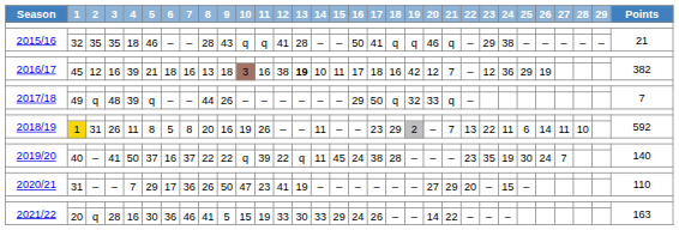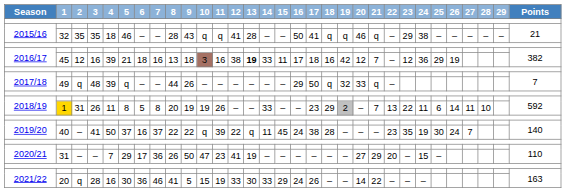 <table cellpadding="3" cellspacing="0" border="1" style="background:#fff; font-size:80%; line-height:13px; border:gray solid 1px; border-collapse:collapse;">
 <tr style="background:#ccc; text-align:center; color:white">
 <td style="background:#4180be;" width="65px"><strong>Season</strong></td>
 <td style="background:#8CB2D8;" width="15px"><strong>1</strong></td>
 <td style="background:#8CB2D8;" width="15px"><strong>2</strong></td>
 <td style="background:#8CB2D8;" width="15px"><strong>3</strong></td>
 <td style="background:#8CB2D8;" width="15px"><strong>4</strong></td>
 <td style="background:#8CB2D8;" width="15px"><strong>5</strong></td>
 <td style="background:#8CB2D8;" width="15px"><strong>6</strong></td>
 <td style="background:#8CB2D8;" width="15px"><strong>7</strong></td>
 <td style="background:#8CB2D8;" width="15px"><strong>8</strong></td>
 <td style="background:#8CB2D8;" width="15px"><strong>9</strong></td>
 <td style="background:#8CB2D8;" width="15px"><strong>10</strong></td>
 <td style="background:#8CB2D8;" width="15px"><strong>11</strong></td>
 <td style="background:#8CB2D8;" width="15px"><strong>12</strong></td>
 <td style="background:#8CB2D8;" width="15px"><strong>13</strong></td>
 <td style="background:#8CB2D8;" width="15px"><strong>14</strong></td>
 <td style="background:#8CB2D8;" width="15px"><strong>15</strong></td>
 <td style="background:#8CB2D8;" width="15px"><strong>16</strong></td>
 <td style="background:#8CB2D8;" width="15px"><strong>17</strong></td>
 <td style="background:#8CB2D8;" width="15px"><strong>18</strong></td>
 <td style="background:#8CB2D8;" width="15px"><strong>19</strong></td>
 <td style="background:#8CB2D8;" width="15px"><strong>20</strong></td>
 <td style="background:#8CB2D8;" width="15px"><strong>21</strong></td>
 <td style="background:#8CB2D8;" width="15px"><strong>22</strong></td>
 <td style="background:#8CB2D8;" width="15px"><strong>23</strong></td>
 <td style="background:#8CB2D8;" width="15px"><strong>24</strong></td>
 <td style="background:#8CB2D8;" width="15px"><strong>25</strong></td>
 <td style="background:#8CB2D8;" width="15px"><strong>26</strong></td>
 <td style="background:#8CB2D8;" width="15px"><strong>27</strong></td>
 <td style="background:#8CB2D8;" width="15px"><strong>28</strong></td>
 <td style="background:#8CB2D8;" width="15px"><strong>29</strong></td>
 <td style="background:#4180be;" width="30px"><strong>Points</strong></td>
 </tr>
 <tr>
 <td colspan=31></td>
 </tr>
 <tr align=center>
 <td rowspan=2 width=66px><a href='#'>2015/16</a></td>
 <th></th>
 <th></th>
 <th></th>
 <th></th>
 <th></th>
 <th></th>
 <th></th>
 <th></th>
 <th></th>
 <th></th>
 <th></th>
 <th></th>
 <th></th>
 <th></th>
 <th></th>
 <th></th>
 <th></th>
 <th></th>
 <th></th>
 <th></th>
 <th></th>
 <th></th>
 <th></th>
 <th></th>
 <th></th>
 <th></th>
 <th></th>
 <th></th>
 <th></th>
 <td rowspan=2 width=66px>21</td>
 </tr>
 <tr align=center>
 <td>32</td>
 <td>35</td>
 <td>35</td>
 <td>18</td>
 <td>46</td>
 <td>–</td>
 <td>–</td>
 <td>28</td>
 <td>43</td>
 <td>q</td>
 <td>q</td>
 <td>41</td>
 <td>28</td>
 <td>–</td>
 <td>–</td>
 <td>50</td>
 <td>41</td>
 <td>q</td>
 <td>q</td>
 <td>46</td>
 <td>q</td>
 <td>–</td>
 <td>29</td>
 <td>38</td>
 <td>–</td>
 <td>–</td>
 <td>–</td>
 <td>–</td>
 <td>–</td>
 </tr>
 <tr>
 <td colspan=31></td>
 </tr>
 <tr align=center>
 <td rowspan=2 width=66px><a href='#'>2016/17</a></td>
 <th></th>
 <th></th>
 <th></th>
 <th></th>
 <th></th>
 <th></th>
 <th></th>
 <th></th>
 <th></th>
 <th></th>
 <th></th>
 <th></th>
 <th></th>
 <th></th>
 <th></th>
 <th></th>
 <th></th>
 <th></th>
 <th></th>
 <th></th>
 <th></th>
 <th></th>
 <th></th>
 <th></th>
 <th></th>
 <th></th>
 <th></th>
 <th></th>
 <th></th>
 <td rowspan=2 width=66px>382</td>
 </tr>
 <tr align=center>
 <td>45</td>
 <td>12</td>
 <td>16</td>
 <td>39</td>
 <td>21</td>
 <td>18</td>
 <td>16</td>
 <td>13</td>
 <td>18</td>
 <td bgcolor=#a57164>3</td>
 <td>16</td>
 <td>38</td>
 <td><strong>19</strong></td>
-<td>10</td>
+<td>33</td>
 <td>11</td>
 <td>17</td>
 <td>18</td>
 <td>16</td>
 <td>42</td>
 <td>12</td>
 <td>7</td>
 <td>–</td>
 <td>12</td>
 <td>36</td>
 <td>29</td>
 <td>19</td>
 <td></td>
 <td></td>
 <td></td>
 </tr>
 <tr>
 <td colspan=31></td>
 </tr>
 <tr align=center>
 <td rowspan="2" style="width:66px;"><a href='#'>2017/18</a></td>
 <th></th>
 <th></th>
 <th></th>
 <th></th>
 <th></th>
 <th></th>
 <th></th>
 <th></th>
 <th></th>
 <th></th>
 <th></th>
 <th></th>
 <th></th>
 <th></th>
 <th></th>
 <th></th>
 <th></th>
 <th></th>
 <th></th>
 <th></th>
 <th></th>
 <th></th>
 <th></th>
 <th></th>
 <th></th>
 <th></th>
 <th></th>
 <th></th>
 <th></th>
 <td rowspan="2" style="width:66px;">7</td>
 </tr>
 <tr align=center>
 <td>49</td>
 <td>q</td>
 <td>48</td>
 <td>39</td>
 <td>q</td>
 <td>–</td>
 <td>–</td>
 <td>44</td>
 <td>26</td>
 <td>–</td>
 <td>–</td>
 <td>–</td>
 <td>–</td>
 <td>–</td>
 <td>–</td>
 <td>29</td>
 <td>50</td>
 <td>q</td>
 <td>32</td>
 <td>33</td>
 <td>q</td>
 <td>–</td>
 <td></td>
 <td></td>
 <td></td>
 <td></td>
 <td></td>
 <td></td>
 <td></td>
 </tr>
 <tr>
 <td colspan=31></td>
 </tr>
 <tr align=center>
 <td rowspan="2" style="width:66px;"><a href='#'>2018/19</a></td>
 <th></th>
 <th></th>
 <th></th>
 <th></th>
 <th></th>
 <th></th>
 <th></th>
 <th></th>
 <th></th>
 <th></th>
 <th></th>
 <th></th>
 <th></th>
 <th></th>
 <th></th>
 <th></th>
 <th></th>
 <th></th>
 <th></th>
 <th></th>
 <th></th>
 <th></th>
 <th></th>
 <th></th>
 <th></th>
 <th></th>
 <th></th>
 <th></th>
 <th></th>
 <td rowspan="2" style="width:66px;">592</td>
 </tr>
 <tr align=center>
 <td bgcolor=gold>1</td>
 <td>31</td>
 <td>26</td>
 <td>11</td>
 <td>8</td>
 <td>5</td>
 <td>8</td>
 <td>20</td>
-<td>16</td>
+<td>19</td>
 <td>19</td>
 <td>26</td>
 <td>–</td>
 <td>–</td>
-<td>11</td>
+<td>33</td>
 <td>–</td>
 <td>–</td>
 <td>23</td>
 <td>29</td>
 <td bgcolor=silver>2</td>
 <td>–</td>
 <td>7</td>
 <td>13</td>
 <td>22</td>
 <td>11</td>
 <td>6</td>
 <td>14</td>
 <td>11</td>
 <td>10</td>
 <td></td>
 </tr>
 <tr>
 <td colspan=31></td>
 </tr>
 <tr align=center>
 <td rowspan="2" style="width:66px;"><a href='#'>2019/20</a></td>
 <th></th>
 <th></th>
 <th></th>
 <th></th>
 <th></th>
 <th></th>
 <th></th>
 <th></th>
 <th></th>
 <th></th>
 <th></th>
 <th></th>
 <th></th>
 <th></th>
 <th></th>
 <th></th>
 <th></th>
 <th></th>
 <th></th>
 <th></th>
 <th></th>
 <th></th>
 <th></th>
 <th></th>
 <th></th>
 <th></th>
 <th></th>
 <th></th>
 <th></th>
 <td rowspan="2" style="width:66px;">140</td>
 </tr>
 <tr align=center>
 <td>40</td>
 <td>–</td>
 <td>41</td>
 <td>50</td>
 <td>37</td>
 <td>16</td>
 <td>37</td>
 <td>22</td>
 <td>22</td>
 <td>q</td>
 <td>39</td>
 <td>22</td>
 <td>q</td>
 <td>11</td>
 <td>45</td>
 <td>24</td>
 <td>38</td>
 <td>28</td>
 <td>–</td>
 <td>–</td>
 <td>–</td>
 <td>23</td>
 <td>35</td>
 <td>19</td>
 <td>30</td>
 <td>24</td>
 <td>7</td>
 <td></td>
 <td></td>
 </tr>
 <tr>
 <td colspan=31></td>
 </tr>
 <tr align=center>
 <td rowspan="2" style="width:66px;"><a href='#'>2020/21</a></td>
 <th></th>
 <th></th>
 <th></th>
 <th></th>
 <th></th>
 <th></th>
 <th></th>
 <th></th>
 <th></th>
 <th></th>
 <th></th>
 <th></th>
 <th></th>
 <th></th>
 <th></th>
 <th></th>
 <th></th>
 <th></th>
 <th></th>
 <th></th>
 <th></th>
 <th></th>
 <th></th>
 <th></th>
 <th></th>
 <th></th>
 <th></th>
 <th></th>
 <th></th>
 <td rowspan="2" style="width:66px;">110</td>
 </tr>
 <tr align=center>
 <td>31</td>
 <td>–</td>
 <td>–</td>
 <td>7</td>
 <td>29</td>
 <td>17</td>
 <td>36</td>
 <td>26</td>
 <td>50</td>
 <td>47</td>
 <td>23</td>
 <td>41</td>
 <td>19</td>
 <td>–</td>
 <td>–</td>
 <td>–</td>
 <td>–</td>
 <td>–</td>
 <td>–</td>
 <td>27</td>
 <td>29</td>
 <td>20</td>
 <td>–</td>
 <td>15</td>
 <td>–</td>
 <td></td>
 <td></td>
 <td></td>
 <td></td>
 </tr>
 <tr>
 <td colspan=31></td>
 </tr>
 <tr align=center>
 <td rowspan="2" style="width:66px;"><a href='#'>2021/22</a></td>
 <th></th>
 <th></th>
 <th></th>
 <th></th>
 <th></th>
 <th></th>
 <th></th>
 <th></th>
 <th></th>
 <th></th>
 <th></th>
 <th></th>
 <th></th>
 <th></th>
 <th></th>
 <th></th>
 <th></th>
 <th></th>
 <th></th>
 <th></th>
 <th></th>
 <th></th>
 <th></th>
 <th></th>
 <th></th>
 <th></th>
 <th></th>
 <th></th>
 <th></th>
 <td rowspan="2" style="width:66px;">163</td>
 </tr>
 <tr align=center>
 <td>20</td>
 <td>q</td>
 <td>28</td>
 <td>16</td>
 <td>30</td>
 <td>36</td>
 <td>46</td>
 <td>41</td>
 <td>5</td>
 <td>15</td>
 <td>19</td>
 <td>33</td>
 <td>30</td>
 <td>33</td>
 <td>29</td>
 <td>24</td>
 <td>26</td>
 <td>–</td>
 <td>–</td>
 <td>14</td>
 <td>22</td>
 <td>–</td>
 <td>–</td>
 <td>–</td>
 <td></td>
 <td></td>
 <td></td>
 <td></td>
 <td></td>
 </tr>
 </table>
